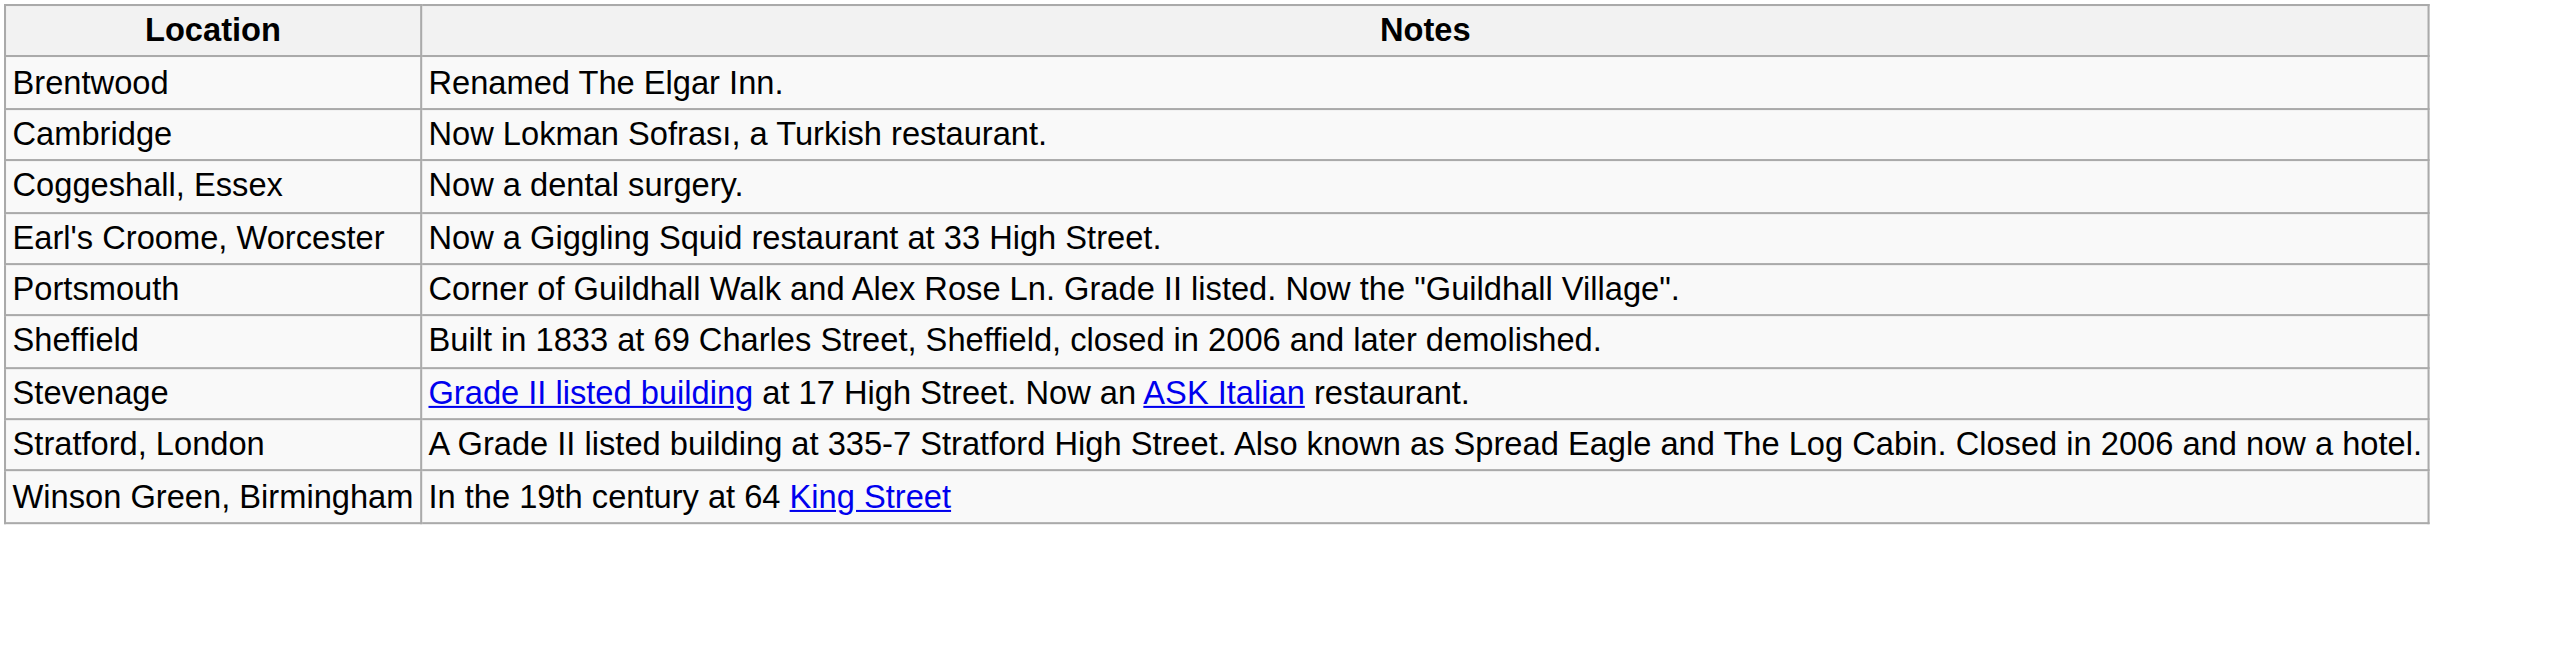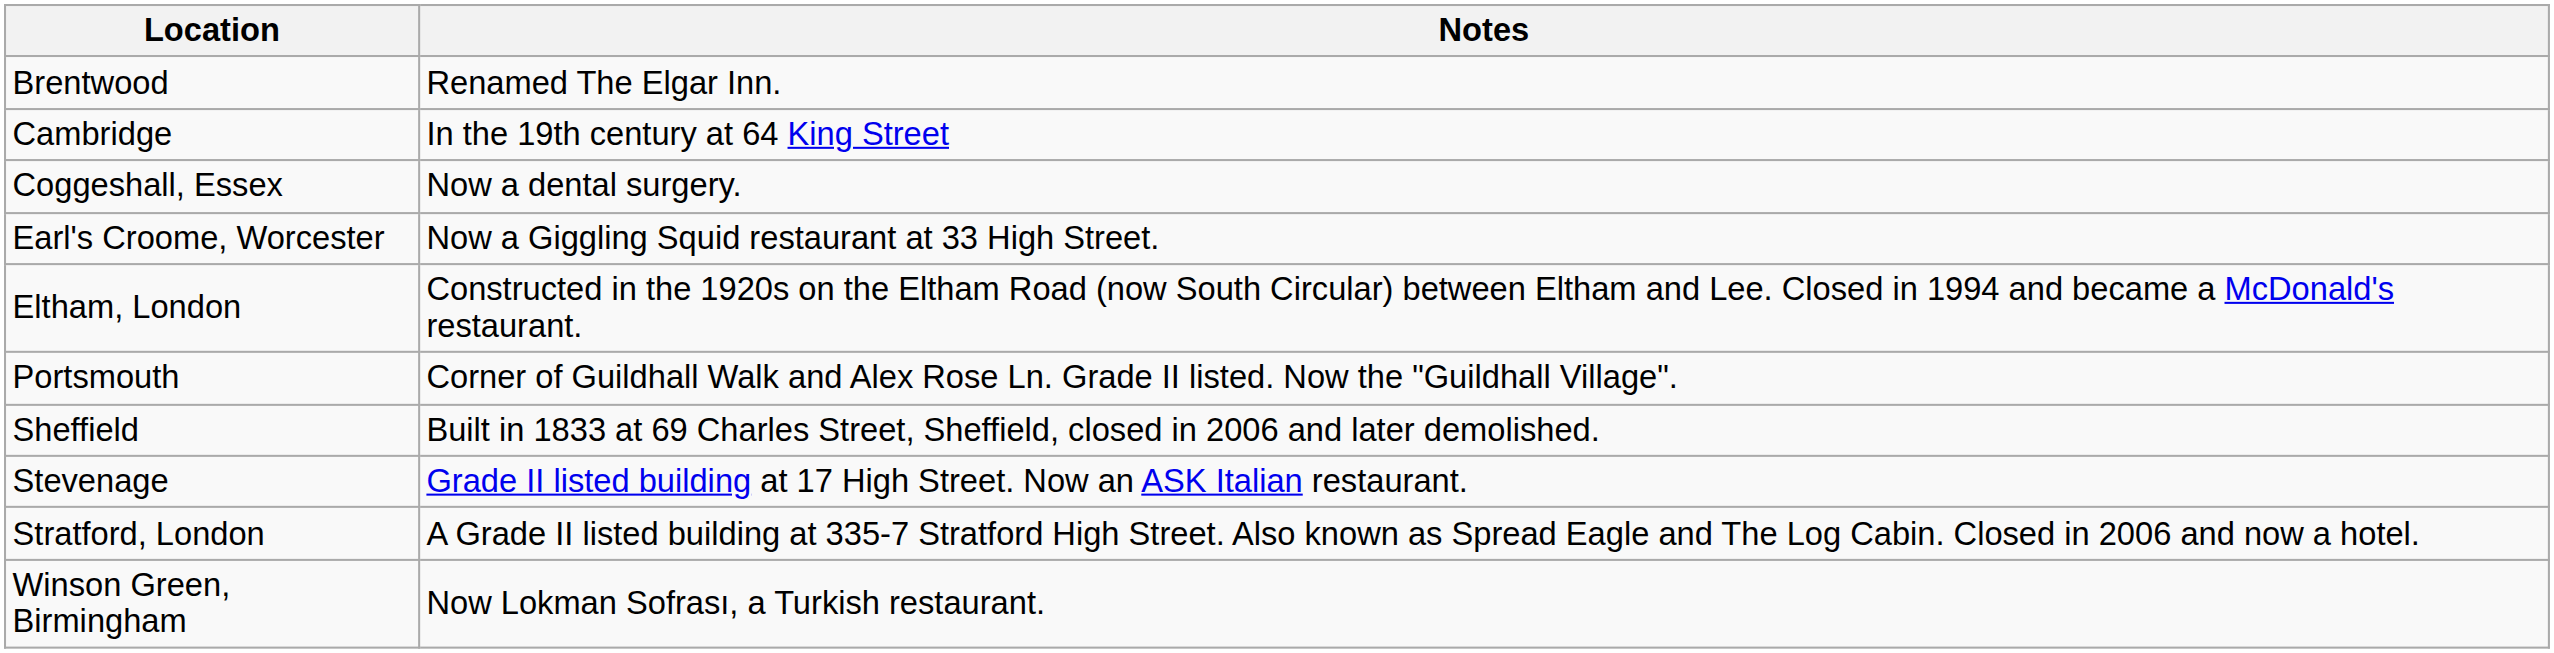 <table class=wikitable>
 <tr>
 <th>Location</th>
 <th>Notes</th>
 </tr>
 <tr>
 <td>Brentwood</td>
 <td>Renamed The Elgar Inn.</td>
 </tr>
 <tr>
 <td>Cambridge</td>
-<td>Now Lokman Sofrası, a Turkish restaurant.</td>
+<td>In the 19th century at 64 <a href='#'>King Street</a></td>
 </tr>
 <tr>
 <td>Coggeshall, Essex</td>
 <td>Now a dental surgery.</td>
 </tr>
 <tr>
 <td>Earl's Croome, Worcester</td>
 <td>Now a Giggling Squid restaurant at 33 High Street.</td>
+</tr>
+<tr>
+<td>Eltham, London</td>
+<td>Constructed in the 1920s on the Eltham Road (now South Circular) between Eltham and Lee. Closed in 1994 and became a <a href='#'>McDonald's</a> restaurant.</td>
 </tr>
 <tr>
 <td>Portsmouth</td>
 <td>Corner of Guildhall Walk and Alex Rose Ln. Grade II listed. Now the "Guildhall Village".</td>
 </tr>
 <tr>
 <td>Sheffield</td>
 <td>Built in 1833 at 69 Charles Street, Sheffield, closed in 2006 and later demolished.</td>
 </tr>
 <tr>
 <td>Stevenage</td>
 <td><a href='#'>Grade II listed building</a> at 17 High Street. Now an <a href='#'>ASK Italian</a> restaurant.</td>
 </tr>
 <tr>
 <td>Stratford, London</td>
 <td>A Grade II listed building at 335-7 Stratford High Street. Also known as Spread Eagle and The Log Cabin. Closed in 2006 and now a hotel.</td>
 </tr>
 <tr>
 <td>Winson Green, Birmingham</td>
-<td>In the 19th century at 64 <a href='#'>King Street</a></td>
+<td>Now Lokman Sofrası, a Turkish restaurant.</td>
 </tr>
 </table>
